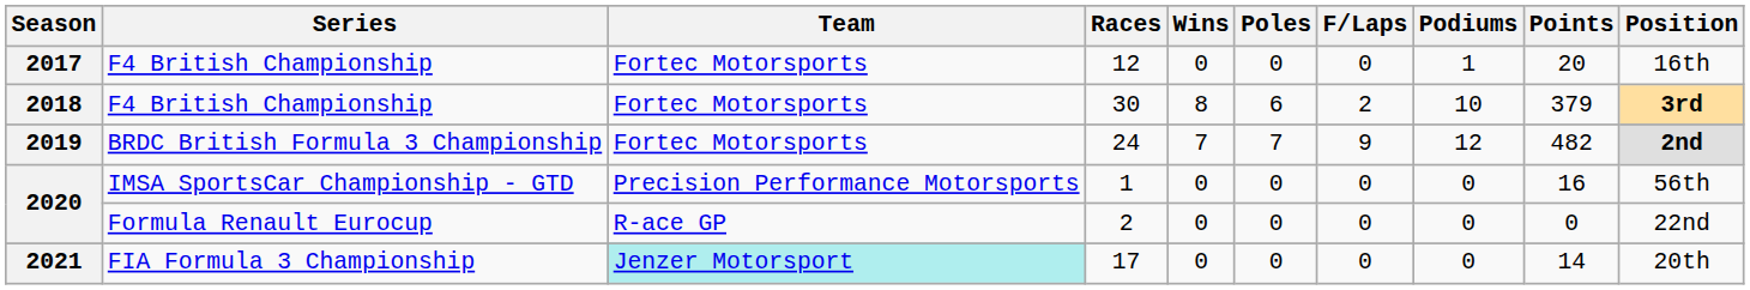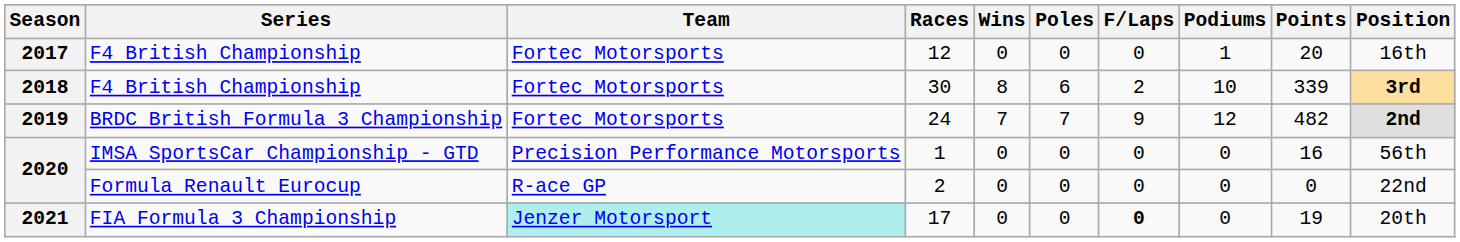 <table class="wikitable" style="font-size: 90%; text-align:center">
 <tr>
 <th>Season</th>
 <th>Series</th>
 <th>Team</th>
 <th>Races</th>
 <th>Wins</th>
 <th>Poles</th>
 <th>F/Laps</th>
 <th>Podiums</th>
 <th>Points</th>
 <th>Position</th>
 </tr>
 <tr>
 <th>2017</th>
 <td align=left><a href='#'>F4 British Championship</a></td>
 <td align=left><a href='#'>Fortec Motorsports</a></td>
 <td>12</td>
 <td>0</td>
 <td>0</td>
 <td>0</td>
 <td>1</td>
 <td>20</td>
 <td>16th</td>
 </tr>
 <tr>
 <th>2018</th>
 <td align=left><a href='#'>F4 British Championship</a></td>
 <td align=left><a href='#'>Fortec Motorsports</a></td>
 <td>30</td>
 <td>8</td>
 <td>6</td>
 <td>2</td>
 <td>10</td>
-<td>379</td>
+<td>339</td>
 <td style="background:#FFDF9F;"><strong>3rd</strong></td>
 </tr>
 <tr>
 <th>2019</th>
 <td align=left><a href='#'>BRDC British Formula 3 Championship</a></td>
 <td align=left><a href='#'>Fortec Motorsports</a></td>
 <td>24</td>
 <td>7</td>
 <td>7</td>
 <td>9</td>
 <td>12</td>
 <td>482</td>
 <td style="background:#DFDFDF;"><strong>2nd</strong></td>
 </tr>
 <tr>
 <th rowspan=2>2020</th>
 <td align=left><a href='#'>IMSA SportsCar Championship - GTD</a></td>
 <td align=left><a href='#'>Precision Performance Motorsports</a></td>
 <td>1</td>
 <td>0</td>
 <td>0</td>
 <td>0</td>
 <td>0</td>
 <td>16</td>
 <td>56th</td>
 </tr>
 <tr>
 <td align=left><a href='#'>Formula Renault Eurocup</a></td>
 <td align=left><a href='#'>R-ace GP</a></td>
 <td>2</td>
 <td>0</td>
 <td>0</td>
 <td>0</td>
 <td>0</td>
 <td>0</td>
 <td>22nd</td>
 </tr>
 <tr>
 <th>2021</th>
 <td align=left><a href='#'>FIA Formula 3 Championship</a></td>
 <td align=left style="background: paleturquoise;"><a href='#'>Jenzer Motorsport</a></td>
 <td>17</td>
 <td>0</td>
 <td>0</td>
+<td><strong>0</strong></td>
 <td>0</td>
-<td>0</td>
-<td>14</td>
+<td>19</td>
 <td>20th</td>
 </tr>
 </table>
